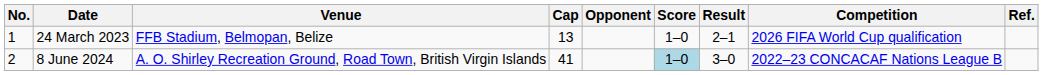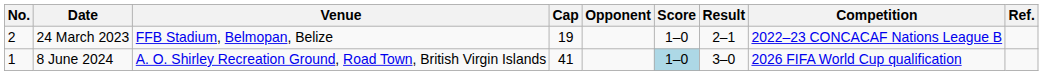 <table class="wikitable">
 <tr>
 <th>No.</th>
 <th>Date</th>
 <th>Venue</th>
 <th>Cap</th>
 <th>Opponent</th>
 <th>Score</th>
 <th>Result</th>
 <th>Competition</th>
 <th><abbr>Ref.</abbr></th>
 </tr>
 <tr>
-<td>1</td>
+<td>2</td>
 <td>24 March 2023</td>
 <td><a href='#'>FFB Stadium</a>, <a href='#'>Belmopan</a>, Belize</td>
-<td align=center>13</td>
+<td align=center>19</td>
 <td></td>
 <td align=center>1–0</td>
 <td align=center>2–1</td>
-<td><a href='#'>2026 FIFA World Cup qualification</a></td>
+<td><a href='#'>2022–23 CONCACAF Nations League B</a></td>
 <td></td>
 </tr>
 <tr>
-<td>2</td>
+<td>1</td>
 <td>8 June 2024</td>
 <td><a href='#'>A. O. Shirley Recreation Ground</a>, <a href='#'>Road Town</a>, British Virgin Islands</td>
 <td align=center>41</td>
 <td></td>
 <td align=center style="background: lightblue;">1–0</td>
 <td align=center>3–0</td>
-<td><a href='#'>2022–23 CONCACAF Nations League B</a></td>
+<td><a href='#'>2026 FIFA World Cup qualification</a></td>
 <td></td>
 </tr>
 </table>
